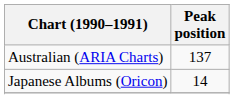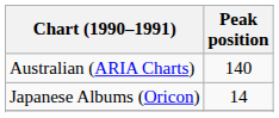 <table class="wikitable sortable">
 <tr>
 <th>Chart (1990–1991)</th>
 <th>Peak<br>position</th>
 </tr>
 <tr>
 <td>Australian (<a href='#'>ARIA Charts</a>)</td>
-<td align="center">137</td>
+<td align="center">140</td>
 </tr>
 <tr>
 <td>Japanese Albums (<a href='#'>Oricon</a>)</td>
 <td align="center">14</td>
 </tr>
 <tr>
 </tr>
 <tr>
 </tr>
 <tr>
 </tr>
 <tr>
 </tr>
 </table>
